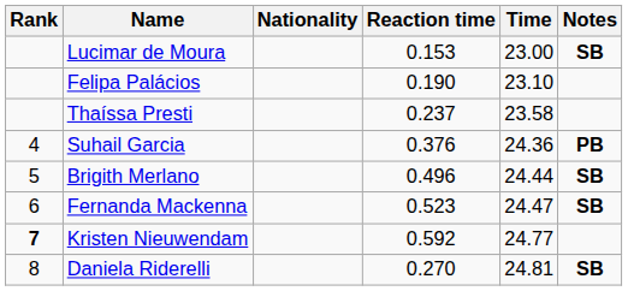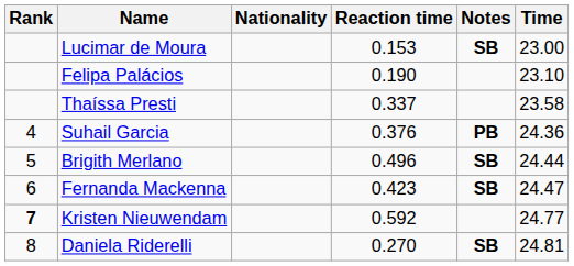 <table class="wikitable sortable" style="text-align:center">
 <tr>
 <th>Rank</th>
 <th>Name</th>
 <th>Nationality</th>
 <th>Reaction time</th>
+<th>Notes</th>
 <th>Time</th>
-<th>Notes</th>
 </tr>
 <tr>
 <td></td>
 <td align=left><a href='#'>Lucimar de Moura</a></td>
 <td align=left></td>
 <td>0.153</td>
+<td><strong>SB</strong></td>
 <td>23.00</td>
-<td><strong>SB</strong></td>
 </tr>
 <tr>
 <td></td>
 <td align=left><a href='#'>Felipa Palácios</a></td>
 <td align=left></td>
 <td>0.190</td>
+<td></td>
 <td>23.10</td>
-<td></td>
 </tr>
 <tr>
 <td></td>
 <td align=left><a href='#'>Thaíssa Presti</a></td>
 <td align=left></td>
-<td>0.237</td>
+<td>0.337</td>
+<td></td>
 <td>23.58</td>
-<td></td>
 </tr>
 <tr>
 <td>4</td>
 <td align=left><a href='#'>Suhail Garcia</a></td>
 <td align=left></td>
 <td>0.376</td>
+<td><strong>PB</strong></td>
 <td>24.36</td>
-<td><strong>PB</strong></td>
 </tr>
 <tr>
 <td>5</td>
 <td align=left><a href='#'>Brigith Merlano</a></td>
 <td align=left></td>
 <td>0.496</td>
+<td><strong>SB</strong></td>
 <td>24.44</td>
-<td><strong>SB</strong></td>
 </tr>
 <tr>
 <td>6</td>
 <td align=left><a href='#'>Fernanda Mackenna</a></td>
 <td align=left></td>
-<td>0.523</td>
+<td>0.423</td>
+<td><strong>SB</strong></td>
 <td>24.47</td>
-<td><strong>SB</strong></td>
 </tr>
 <tr>
 <td><strong>7</strong></td>
 <td align=left><a href='#'>Kristen Nieuwendam</a></td>
 <td align=left></td>
 <td>0.592</td>
+<td></td>
 <td>24.77</td>
-<td></td>
 </tr>
 <tr>
 <td>8</td>
 <td align=left><a href='#'>Daniela Riderelli</a></td>
 <td align=left></td>
 <td>0.270</td>
+<td><strong>SB</strong></td>
 <td>24.81</td>
-<td><strong>SB</strong></td>
 </tr>
 </table>
